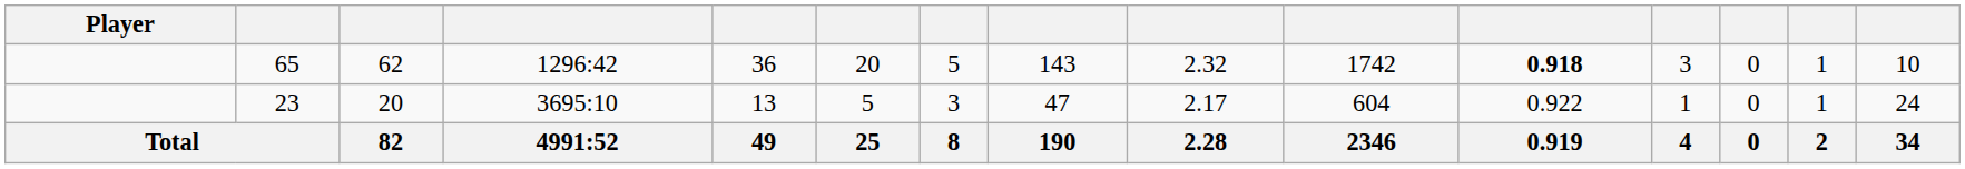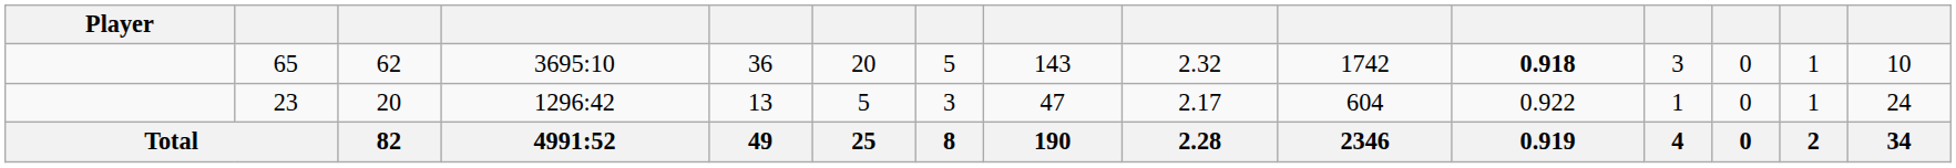 <table class="wikitable sortable" style="width:100%; text-align:center;">
 <tr>
 <th>Player</th>
 <th></th>
 <th></th>
 <th></th>
 <th></th>
 <th></th>
 <th></th>
 <th></th>
 <th></th>
 <th></th>
 <th></th>
 <th></th>
 <th></th>
 <th></th>
 <th></th>
 </tr>
 <tr>
 <td></td>
 <td>65</td>
 <td>62</td>
-<td>1296:42</td>
+<td>3695:10</td>
 <td>36</td>
 <td>20</td>
 <td>5</td>
 <td>143</td>
 <td>2.32</td>
 <td>1742</td>
 <td><strong>0.918</strong></td>
 <td>3</td>
 <td>0</td>
 <td>1</td>
 <td>10</td>
 </tr>
 <tr>
 <td></td>
 <td>23</td>
 <td>20</td>
-<td>3695:10</td>
+<td>1296:42</td>
 <td>13</td>
 <td>5</td>
 <td>3</td>
 <td>47</td>
 <td>2.17</td>
 <td>604</td>
 <td>0.922</td>
 <td>1</td>
 <td>0</td>
 <td>1</td>
 <td>24</td>
 </tr>
 <tr class="sortbottom">
 <th colspan=2>Total</th>
 <th>82</th>
 <th>4991:52</th>
 <th>49</th>
 <th>25</th>
 <th>8</th>
 <th>190</th>
 <th>2.28</th>
 <th>2346</th>
 <th>0.919</th>
 <th>4</th>
 <th>0</th>
 <th>2</th>
 <th>34</th>
 </tr>
 </table>
